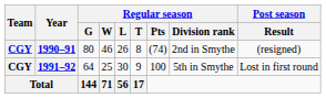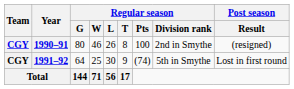 <table class="wikitable" style="font-size: 95%; text-align:center;">
 <tr>
 <th rowspan="2">Team</th>
 <th rowspan="2">Year</th>
 <th colspan="6"><a href='#'>Regular season</a></th>
 <th colspan="1"><a href='#'>Post season</a></th>
 </tr>
 <tr>
 <th>G</th>
 <th>W</th>
 <th>L</th>
 <th>T</th>
 <th>Pts</th>
 <th>Division rank</th>
 <th>Result</th>
 </tr>
 <tr>
 <th><a href='#'>CGY</a></th>
 <th><a href='#'>1990–91</a></th>
 <td>80</td>
 <td>46</td>
 <td>26</td>
 <td>8</td>
-<td>(74)</td>
+<td>100</td>
 <td>2nd in Smythe</td>
 <td>(resigned)</td>
 </tr>
 <tr>
 <th>CGY</th>
 <th><a href='#'>1991–92</a></th>
 <td>64</td>
 <td>25</td>
 <td>30</td>
 <td>9</td>
-<td>100</td>
+<td>(74)</td>
 <td>5th in Smythe</td>
 <td>Lost in first round</td>
 </tr>
 <tr>
 <th colspan="2">Total</th>
 <th>144</th>
 <th>71</th>
 <th>56</th>
 <th>17</th>
 </tr>
 </table>
